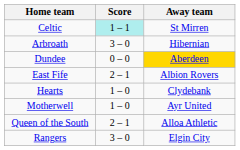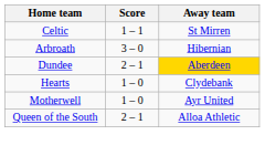 <table class="wikitable" style="text-align: center">
 <tr>
 <th width=140>Home team</th>
 <th width=70>Score</th>
 <th width=140>Away team</th>
 </tr>
 <tr>
 <td><a href='#'>Celtic</a></td>
-<td style="background: paleturquoise;">1 – 1</td>
+<td>1 – 1</td>
 <td><a href='#'>St Mirren</a></td>
 </tr>
 <tr>
 <td><a href='#'>Arbroath</a></td>
 <td>3 – 0</td>
 <td><a href='#'>Hibernian</a></td>
 </tr>
 <tr>
 <td><a href='#'>Dundee</a></td>
-<td>0 – 0</td>
+<td>2 – 1</td>
 <td style="background: gold;"><a href='#'>Aberdeen</a></td>
-</tr>
-<tr>
-<td><a href='#'>East Fife</a></td>
-<td>2 – 1</td>
-<td><a href='#'>Albion Rovers</a></td>
 </tr>
 <tr>
 <td><a href='#'>Hearts</a></td>
 <td>1 – 0</td>
 <td><a href='#'>Clydebank</a></td>
 </tr>
 <tr>
 <td><a href='#'>Motherwell</a></td>
 <td>1 – 0</td>
 <td><a href='#'>Ayr United</a></td>
 </tr>
 <tr>
 <td><a href='#'>Queen of the South</a></td>
 <td>2 – 1</td>
 <td><a href='#'>Alloa Athletic</a></td>
 </tr>
-<tr>
-<td><a href='#'>Rangers</a></td>
-<td>3 – 0</td>
-<td><a href='#'>Elgin City</a></td>
-</tr>
 </table>
